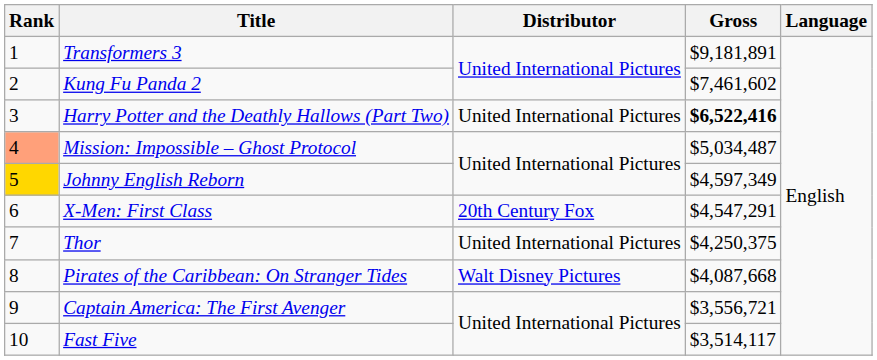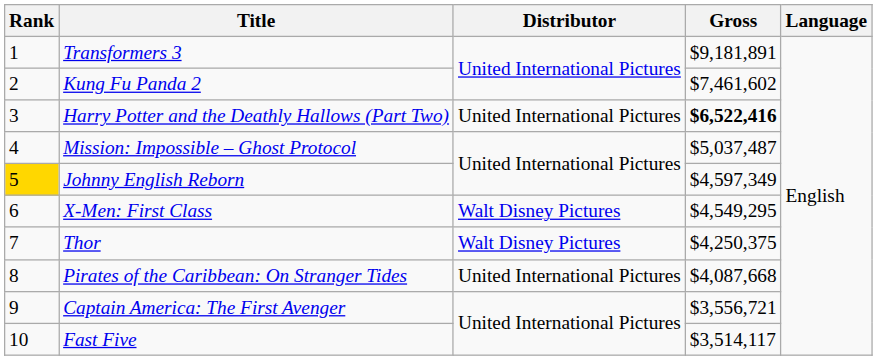 <table class="wikitable" style="font-size:95%">
 <tr>
 <th scope="col">Rank</th>
 <th scope="col">Title</th>
 <th scope="col">Distributor</th>
 <th scope="col">Gross</th>
 <th scope="col">Language</th>
 </tr>
 <tr>
 <td>1</td>
 <td><em><a href='#'>Transformers 3</a></em></td>
 <td rowspan="2"><a href='#'>United International Pictures</a></td>
 <td>$9,181,891</td>
 <td rowspan="10">English</td>
 </tr>
 <tr>
 <td>2</td>
 <td><em><a href='#'>Kung Fu Panda 2</a></em></td>
 <td>$7,461,602</td>
 </tr>
 <tr>
 <td>3</td>
 <td><em><a href='#'>Harry Potter and the Deathly Hallows (Part Two)</a></em></td>
 <td>United International Pictures</td>
 <td><strong>$6,522,416</strong></td>
 </tr>
 <tr>
-<td style="background: lightsalmon;">4</td>
+<td>4</td>
 <td><em><a href='#'>Mission: Impossible – Ghost Protocol</a></em></td>
 <td rowspan="2">United International Pictures</td>
-<td>$5,034,487</td>
+<td>$5,037,487</td>
 </tr>
 <tr>
 <td style="background: gold;">5</td>
 <td><em><a href='#'>Johnny English Reborn</a></em></td>
 <td>$4,597,349</td>
 </tr>
 <tr>
 <td>6</td>
 <td><em><a href='#'>X-Men: First Class</a></em></td>
-<td><a href='#'>20th Century Fox</a></td>
-<td>$4,547,291</td>
+<td><a href='#'>Walt Disney Pictures</a></td>
+<td>$4,549,295</td>
 </tr>
 <tr>
 <td>7</td>
 <td><em><a href='#'>Thor</a></em></td>
-<td>United International Pictures</td>
+<td><a href='#'>Walt Disney Pictures</a></td>
 <td>$4,250,375</td>
 </tr>
 <tr>
 <td>8</td>
 <td><em><a href='#'>Pirates of the Caribbean: On Stranger Tides</a></em></td>
-<td><a href='#'>Walt Disney Pictures</a></td>
+<td>United International Pictures</td>
 <td>$4,087,668</td>
 </tr>
 <tr>
 <td>9</td>
 <td><em><a href='#'>Captain America: The First Avenger</a></em></td>
 <td rowspan="2">United International Pictures</td>
 <td>$3,556,721</td>
 </tr>
 <tr>
 <td>10</td>
 <td><em><a href='#'>Fast Five</a></em></td>
 <td>$3,514,117</td>
 </tr>
 </table>
